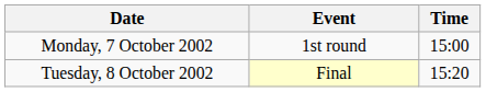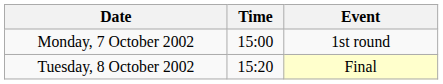 <table class = "wikitable" style="text-align:center;">
 <tr>
 <th width=220>Date</th>
+<th width=50>Time</th>
 <th width=150>Event</th>
-<th width=50>Time</th>
 </tr>
 <tr>
 <td>Monday, 7 October 2002</td>
+<td>15:00</td>
 <td>1st round</td>
-<td>15:00</td>
 </tr>
 <tr>
 <td>Tuesday, 8 October 2002</td>
+<td>15:20</td>
 <td bgcolor=ffffcc>Final</td>
-<td>15:20</td>
 </tr>
 </table>
